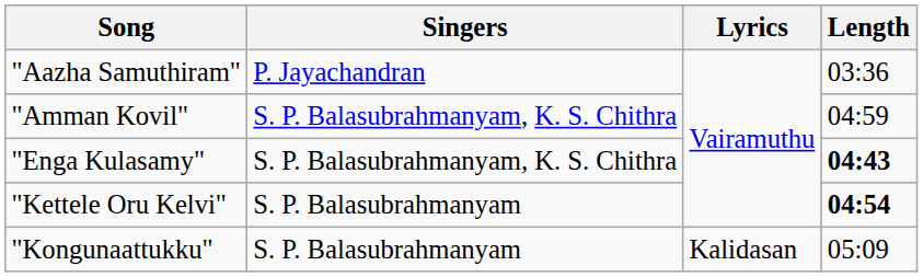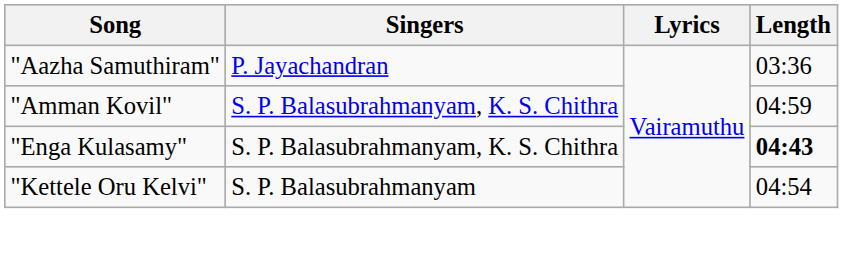 <table class="wikitable" style="font-size: 95%;">
 <tr>
 <th>Song</th>
 <th>Singers</th>
 <th>Lyrics</th>
 <th>Length</th>
 </tr>
 <tr>
 <td>"Aazha Samuthiram"</td>
 <td><a href='#'>P. Jayachandran</a></td>
 <td rowspan=4><a href='#'>Vairamuthu</a></td>
 <td>03:36</td>
 </tr>
 <tr>
 <td>"Amman Kovil"</td>
 <td><a href='#'>S. P. Balasubrahmanyam</a>, <a href='#'>K. S. Chithra</a></td>
 <td>04:59</td>
 </tr>
 <tr>
 <td>"Enga Kulasamy"</td>
 <td>S. P. Balasubrahmanyam, K. S. Chithra</td>
 <td><strong>04:43</strong></td>
 </tr>
 <tr>
 <td>"Kettele Oru Kelvi"</td>
 <td>S. P. Balasubrahmanyam</td>
-<td><strong>04:54</strong></td>
-</tr>
-<tr>
-<td>"Kongunaattukku"</td>
-<td>S. P. Balasubrahmanyam</td>
-<td>Kalidasan</td>
-<td>05:09</td>
+<td>04:54</td>
 </tr>
 </table>
